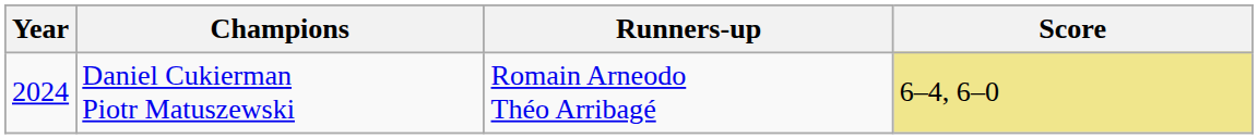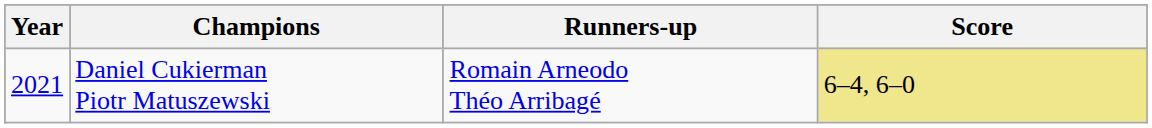 <table class="wikitable" style="font-size:90%">
 <tr>
 <th>Year</th>
 <th width="200">Champions</th>
 <th width="200">Runners-up</th>
 <th width="175">Score</th>
 </tr>
 <tr>
-<td><a href='#'>2024</a></td>
+<td><a href='#'>2021</a></td>
 <td> <a href='#'>Daniel Cukierman</a><br> <a href='#'>Piotr Matuszewski</a></td>
 <td> <a href='#'>Romain Arneodo</a><br> <a href='#'>Théo Arribagé</a></td>
 <td style="background: khaki;">6–4, 6–0</td>
 </tr>
 </table>
